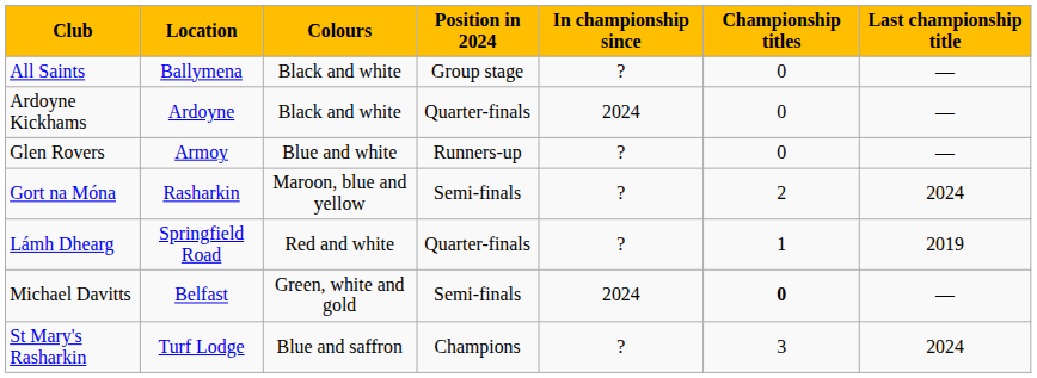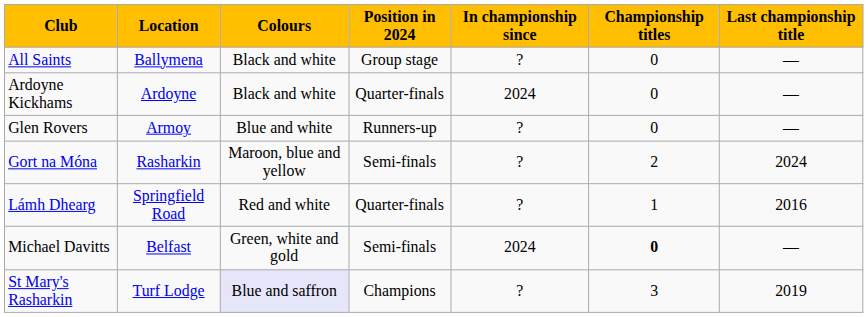 <table class="wikitable sortable" style="text-align:center">
 <tr>
 <th style="background:#FFBF00;color:black;">Club</th>
 <th style="background:#FFBF00;color:black;">Location</th>
 <th style="background:#FFBF00;color:black;">Colours</th>
 <th style="background:#FFBF00;color:black;">Position in 2024</th>
 <th style="background:#FFBF00;color:black;">In championship since</th>
 <th style="background:#FFBF00;color:black;">Championship titles</th>
 <th style="background:#FFBF00;color:black;">Last championship title</th>
 </tr>
 <tr>
 <td style="text-align:left"> <a href='#'>All Saints</a></td>
 <td><a href='#'>Ballymena</a></td>
 <td>Black and white</td>
 <td>Group stage</td>
 <td>?</td>
 <td>0</td>
 <td>—</td>
 </tr>
 <tr>
 <td style="text-align:left"> Ardoyne Kickhams</td>
 <td><a href='#'>Ardoyne</a></td>
 <td>Black and white</td>
 <td>Quarter-finals</td>
 <td>2024</td>
 <td>0</td>
 <td>—</td>
 </tr>
 <tr>
 <td style="text-align:left"> Glen Rovers</td>
 <td><a href='#'>Armoy</a></td>
 <td>Blue and white</td>
 <td>Runners-up</td>
 <td>?</td>
 <td>0</td>
 <td>—</td>
 </tr>
 <tr>
 <td style="text-align:left"> <a href='#'>Gort na Móna</a></td>
 <td><a href='#'>Rasharkin</a></td>
 <td>Maroon, blue and yellow</td>
 <td>Semi-finals</td>
 <td>?</td>
 <td>2</td>
 <td>2024</td>
 </tr>
 <tr>
 <td style="text-align:left"> <a href='#'>Lámh Dhearg</a></td>
 <td><a href='#'>Springfield Road</a></td>
 <td>Red and white</td>
 <td>Quarter-finals</td>
 <td>?</td>
 <td>1</td>
-<td>2019</td>
+<td>2016</td>
 </tr>
 <tr>
 <td style="text-align:left"> Michael Davitts</td>
 <td><a href='#'>Belfast</a></td>
 <td>Green, white and gold</td>
 <td>Semi-finals</td>
 <td>2024</td>
 <td><strong>0</strong></td>
 <td>—</td>
 </tr>
 <tr>
 <td style="text-align:left"> <a href='#'>St Mary's Rasharkin</a></td>
 <td><a href='#'>Turf Lodge</a></td>
-<td>Blue and saffron</td>
+<td style="background: lavender;">Blue and saffron</td>
 <td>Champions</td>
 <td>?</td>
 <td>3</td>
-<td>2024</td>
+<td>2019</td>
 </tr>
 </table>
